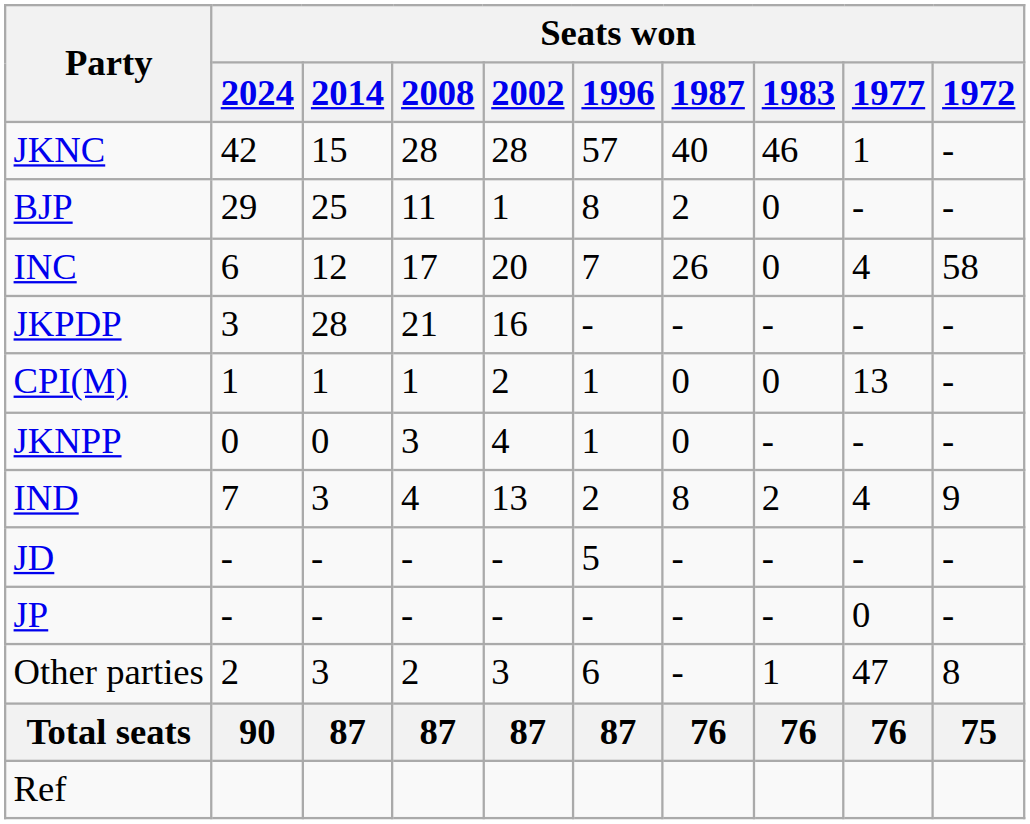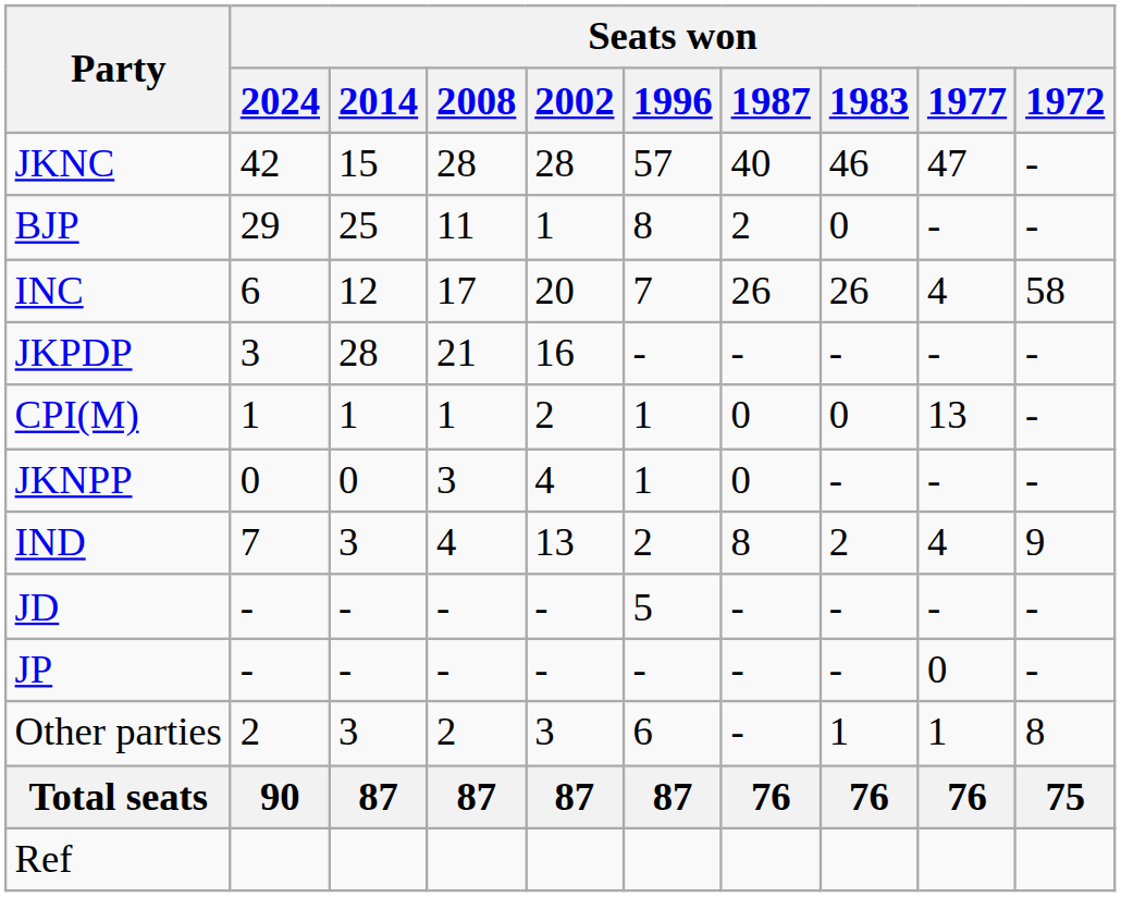 <table class="wikitable">
 <tr>
 <th rowspan="2">Party</th>
 <th colspan="9">Seats won</th>
 </tr>
 <tr>
 <th><a href='#'>2024</a></th>
 <th><a href='#'>2014</a></th>
 <th><a href='#'>2008</a></th>
 <th><a href='#'>2002</a></th>
 <th><a href='#'>1996</a></th>
 <th><a href='#'>1987</a></th>
 <th><a href='#'>1983</a></th>
 <th><a href='#'>1977</a></th>
 <th><a href='#'>1972</a></th>
 </tr>
 <tr>
 <td><a href='#'>JKNC</a></td>
 <td>42</td>
 <td>15</td>
 <td>28</td>
 <td>28</td>
 <td>57</td>
 <td>40</td>
 <td>46</td>
-<td>1</td>
+<td>47</td>
 <td>-</td>
 </tr>
 <tr>
 <td><a href='#'>BJP</a></td>
 <td>29</td>
 <td>25</td>
 <td>11</td>
 <td>1</td>
 <td>8</td>
 <td>2</td>
 <td>0</td>
 <td>-</td>
 <td>-</td>
 </tr>
 <tr>
 <td><a href='#'>INC</a></td>
 <td>6</td>
 <td>12</td>
 <td>17</td>
 <td>20</td>
 <td>7</td>
 <td>26</td>
-<td>0</td>
+<td>26</td>
 <td>4</td>
 <td>58</td>
 </tr>
 <tr>
 <td><a href='#'>JKPDP</a></td>
 <td>3</td>
 <td>28</td>
 <td>21</td>
 <td>16</td>
 <td>-</td>
 <td>-</td>
 <td>-</td>
 <td>-</td>
 <td>-</td>
 </tr>
 <tr>
 <td><a href='#'>CPI(M)</a></td>
 <td>1</td>
 <td>1</td>
 <td>1</td>
 <td>2</td>
 <td>1</td>
 <td>0</td>
 <td>0</td>
 <td>13</td>
 <td>-</td>
 </tr>
 <tr>
 <td><a href='#'>JKNPP</a></td>
 <td>0</td>
 <td>0</td>
 <td>3</td>
 <td>4</td>
 <td>1</td>
 <td>0</td>
 <td>-</td>
 <td>-</td>
 <td>-</td>
 </tr>
 <tr>
 <td><a href='#'>IND</a></td>
 <td>7</td>
 <td>3</td>
 <td>4</td>
 <td>13</td>
 <td>2</td>
 <td>8</td>
 <td>2</td>
 <td>4</td>
 <td>9</td>
 </tr>
 <tr>
 <td><a href='#'>JD</a></td>
 <td>-</td>
 <td>-</td>
 <td>-</td>
 <td>-</td>
 <td>5</td>
 <td>-</td>
 <td>-</td>
 <td>-</td>
 <td>-</td>
 </tr>
 <tr>
 <td><a href='#'>JP</a></td>
 <td>-</td>
 <td>-</td>
 <td>-</td>
 <td>-</td>
 <td>-</td>
 <td>-</td>
 <td>-</td>
 <td>0</td>
 <td>-</td>
 </tr>
 <tr>
 <td>Other parties</td>
 <td>2</td>
 <td>3</td>
 <td>2</td>
 <td>3</td>
 <td>6</td>
 <td>-</td>
 <td>1</td>
-<td>47</td>
+<td>1</td>
 <td>8</td>
 </tr>
 <tr>
 <th>Total seats</th>
 <th>90</th>
 <th>87</th>
 <th>87</th>
 <th>87</th>
 <th>87</th>
 <th>76</th>
 <th>76</th>
 <th>76</th>
 <th>75</th>
 </tr>
 <tr>
 <td>Ref</td>
 <td></td>
 <td></td>
 <td></td>
 <td></td>
 <td></td>
 <td></td>
 <td></td>
 <td></td>
 <td></td>
 </tr>
 </table>
